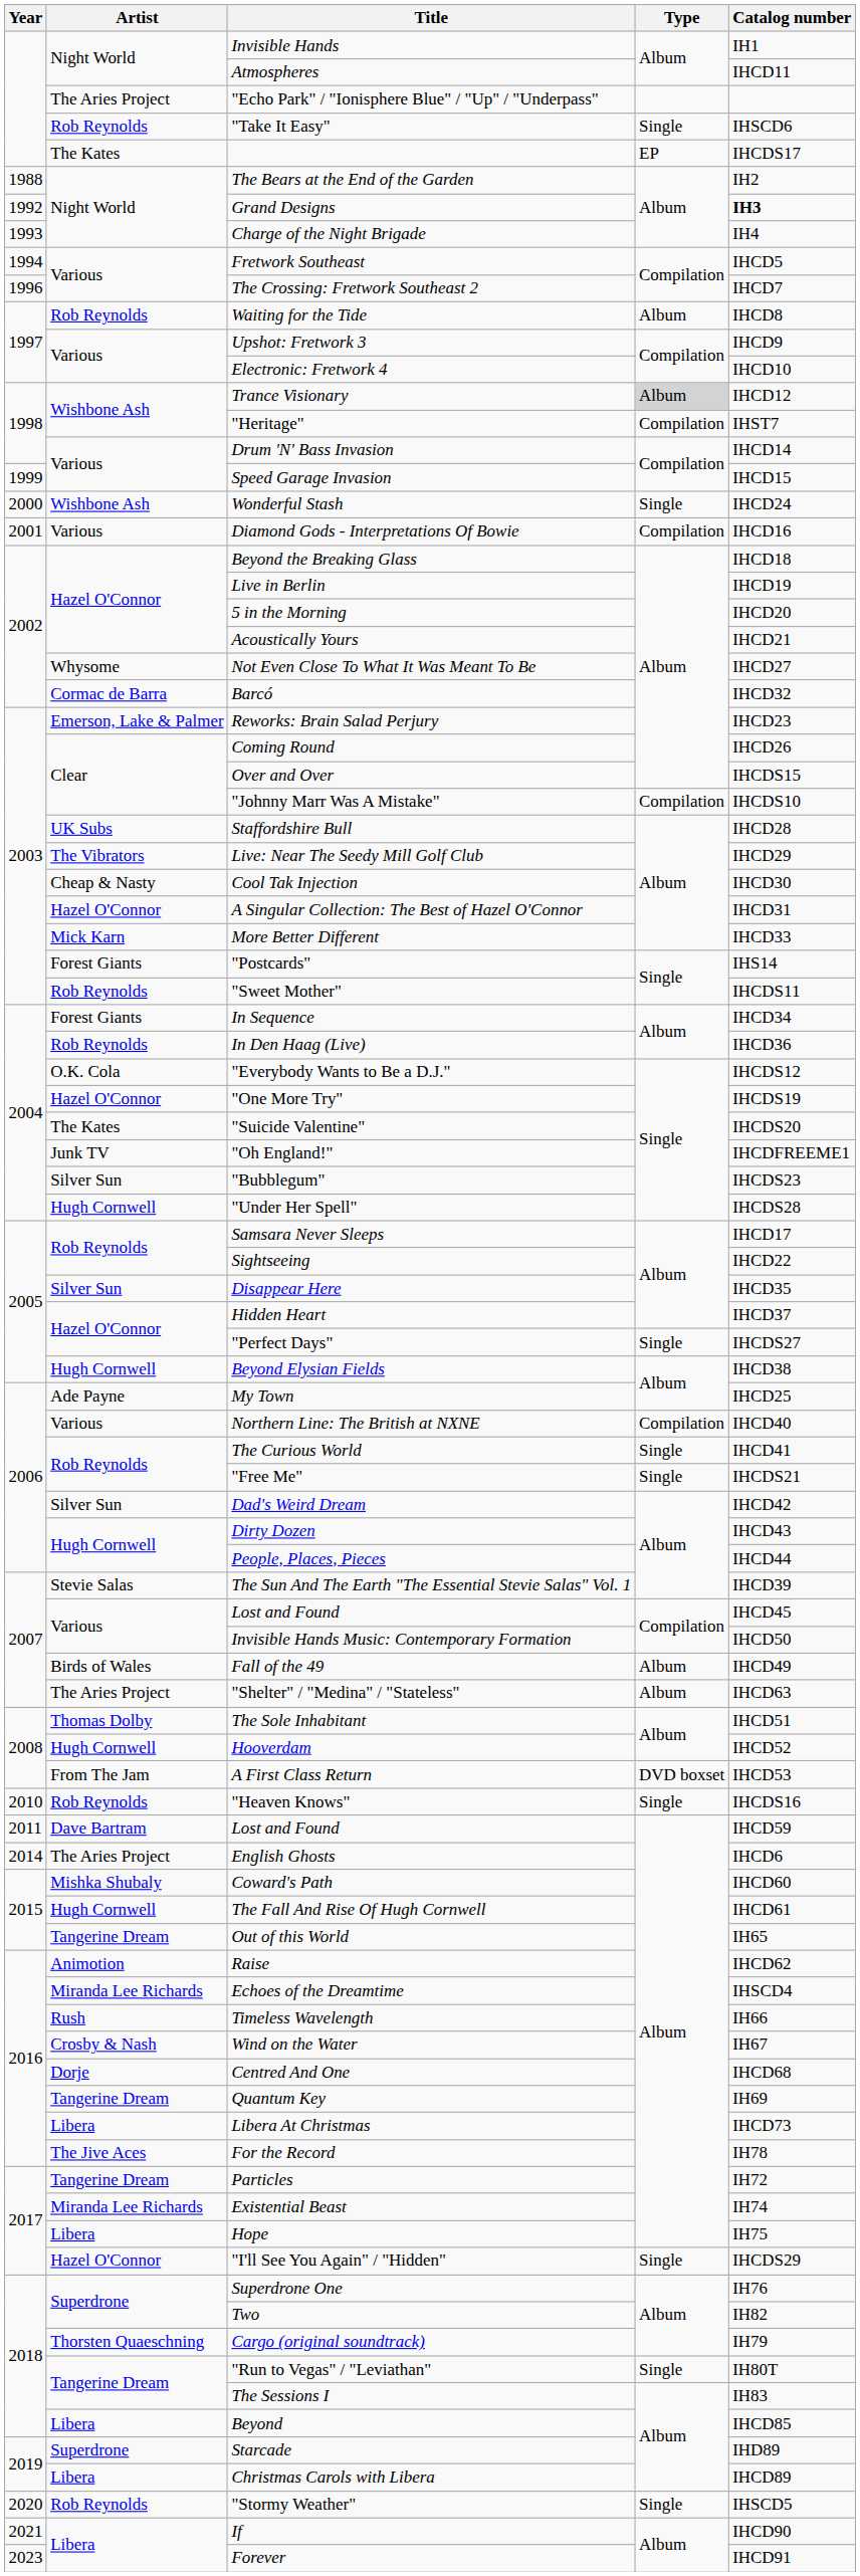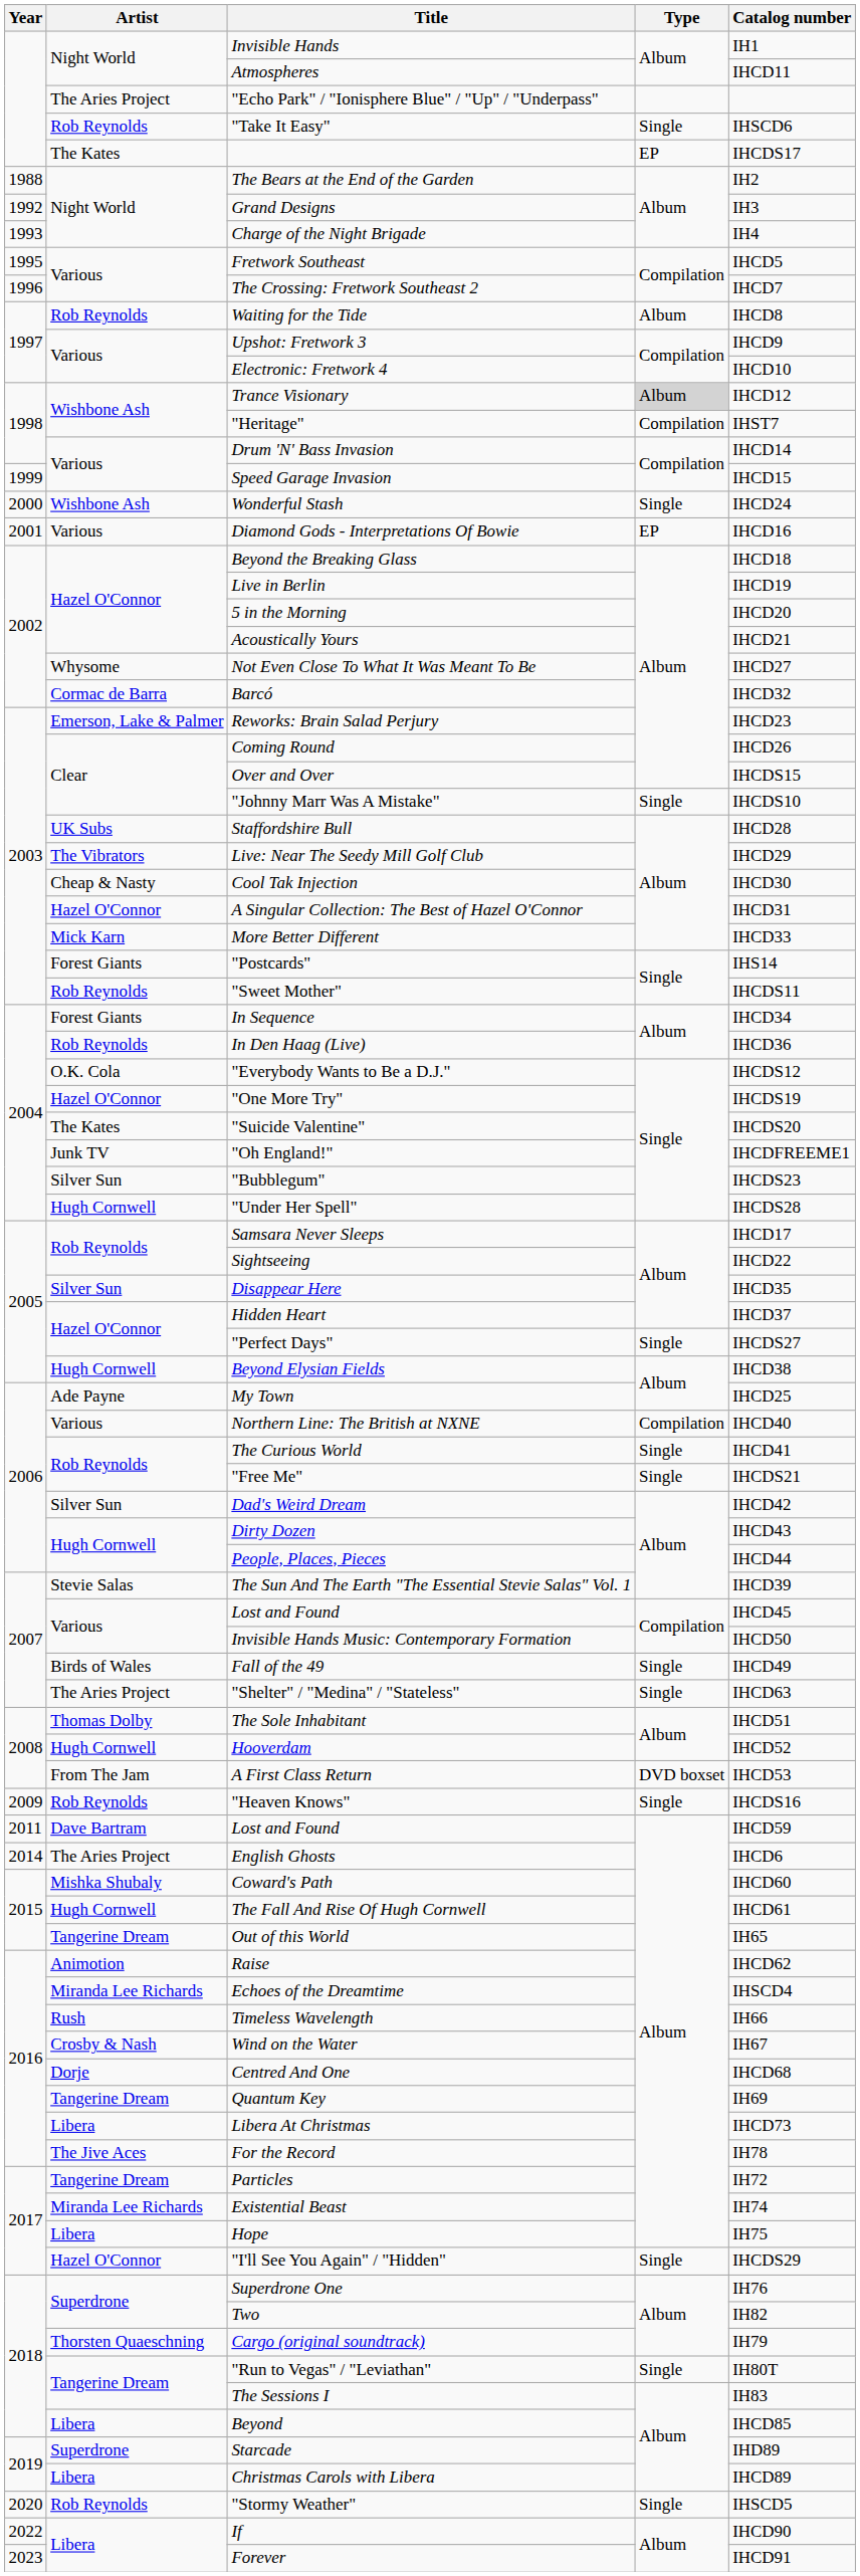 <table class="wikitable sortable">
 <tr>
 <th>Year</th>
 <th>Artist</th>
 <th>Title</th>
 <th>Type</th>
 <th>Catalog number</th>
 </tr>
 <tr>
 <td rowspan="5"></td>
 <td rowspan="2">Night World</td>
 <td><em>Invisible Hands</em></td>
 <td rowspan="2">Album</td>
 <td>IH1</td>
 </tr>
 <tr>
 <td><em>Atmospheres</em></td>
 <td>IHCD11</td>
 </tr>
 <tr>
 <td>The Aries Project</td>
 <td>"Echo Park" / "Ionisphere Blue" / "Up" / "Underpass"</td>
 <td></td>
 <td></td>
 </tr>
 <tr>
 <td><a href='#'>Rob Reynolds</a></td>
 <td>"Take It Easy"</td>
 <td>Single</td>
 <td>IHSCD6</td>
 </tr>
 <tr>
 <td>The Kates</td>
 <td></td>
 <td>EP</td>
 <td>IHCDS17</td>
 </tr>
 <tr>
 <td>1988</td>
 <td rowspan="3">Night World</td>
 <td><em>The Bears at the End of the Garden</em></td>
 <td rowspan="3">Album</td>
 <td>IH2</td>
 </tr>
 <tr>
 <td>1992</td>
 <td><em>Grand Designs</em></td>
-<td><strong>IH3</strong></td>
+<td>IH3</td>
 </tr>
 <tr>
 <td>1993</td>
 <td><em>Charge of the Night Brigade</em></td>
 <td>IH4</td>
 </tr>
 <tr>
-<td>1994</td>
+<td>1995</td>
 <td rowspan="2">Various</td>
 <td><em>Fretwork Southeast</em></td>
 <td rowspan="2">Compilation</td>
 <td>IHCD5</td>
 </tr>
 <tr>
 <td>1996</td>
 <td><em>The Crossing: Fretwork Southeast 2</em></td>
 <td>IHCD7</td>
 </tr>
 <tr>
 <td rowspan="3">1997</td>
 <td><a href='#'>Rob Reynolds</a></td>
 <td><em>Waiting for the Tide</em></td>
 <td>Album</td>
 <td>IHCD8</td>
 </tr>
 <tr>
 <td rowspan="2">Various</td>
 <td><em>Upshot: Fretwork 3</em></td>
 <td rowspan="2">Compilation</td>
 <td>IHCD9</td>
 </tr>
 <tr>
 <td><em>Electronic: Fretwork 4</em></td>
 <td>IHCD10</td>
 </tr>
 <tr>
 <td rowspan="3">1998</td>
 <td rowspan="2"><a href='#'>Wishbone Ash</a></td>
 <td><em>Trance Visionary</em></td>
 <td style="background: lightgrey;">Album</td>
 <td>IHCD12</td>
 </tr>
 <tr>
 <td>"Heritage"</td>
 <td>Compilation</td>
 <td>IHST7</td>
 </tr>
 <tr>
 <td rowspan="2">Various</td>
 <td><em>Drum 'N' Bass Invasion</em></td>
 <td rowspan="2">Compilation</td>
 <td>IHCD14</td>
 </tr>
 <tr>
 <td>1999</td>
 <td><em>Speed Garage Invasion</em></td>
 <td>IHCD15</td>
 </tr>
 <tr>
 <td>2000</td>
 <td><a href='#'>Wishbone Ash</a></td>
 <td><em>Wonderful Stash</em></td>
 <td>Single</td>
 <td>IHCD24</td>
 </tr>
 <tr>
 <td>2001</td>
 <td>Various</td>
 <td><em>Diamond Gods - Interpretations Of Bowie</em></td>
-<td>Compilation</td>
+<td>EP</td>
 <td>IHCD16</td>
 </tr>
 <tr>
 <td rowspan="6">2002</td>
 <td rowspan="4"><a href='#'>Hazel O'Connor</a></td>
 <td><em>Beyond the Breaking Glass</em></td>
 <td rowspan="9">Album</td>
 <td>IHCD18</td>
 </tr>
 <tr>
 <td><em>Live in Berlin</em></td>
 <td>IHCD19</td>
 </tr>
 <tr>
 <td><em>5 in the Morning</em></td>
 <td>IHCD20</td>
 </tr>
 <tr>
 <td><em>Acoustically Yours</em></td>
 <td>IHCD21</td>
 </tr>
 <tr>
 <td>Whysome</td>
 <td><em>Not Even Close To What It Was Meant To Be</em></td>
 <td>IHCD27</td>
 </tr>
 <tr>
 <td><a href='#'>Cormac de Barra</a></td>
 <td><em>Barcó</em></td>
 <td>IHCD32</td>
 </tr>
 <tr>
 <td rowspan="11">2003</td>
 <td><a href='#'>Emerson, Lake & Palmer</a></td>
 <td><em>Reworks: Brain Salad Perjury</em></td>
 <td>IHCD23</td>
 </tr>
 <tr>
 <td rowspan="3">Clear</td>
 <td><em>Coming Round</em></td>
 <td>IHCD26</td>
 </tr>
 <tr>
 <td><em>Over and Over</em></td>
 <td>IHCDS15</td>
 </tr>
 <tr>
 <td>"Johnny Marr Was A Mistake"</td>
-<td>Compilation</td>
+<td>Single</td>
 <td>IHCDS10</td>
 </tr>
 <tr>
 <td><a href='#'>UK Subs</a></td>
 <td><em>Staffordshire Bull</em></td>
 <td rowspan="5">Album</td>
 <td>IHCD28</td>
 </tr>
 <tr>
 <td><a href='#'>The Vibrators</a></td>
 <td><em>Live: Near The Seedy Mill Golf Club</em></td>
 <td>IHCD29</td>
 </tr>
 <tr>
 <td>Cheap & Nasty</td>
 <td><em>Cool Tak Injection</em></td>
 <td>IHCD30</td>
 </tr>
 <tr>
 <td><a href='#'>Hazel O'Connor</a></td>
 <td><em>A Singular Collection: The Best of Hazel O'Connor</em></td>
 <td>IHCD31</td>
 </tr>
 <tr>
 <td><a href='#'>Mick Karn</a></td>
 <td><em>More Better Different</em></td>
 <td>IHCD33</td>
 </tr>
 <tr>
 <td>Forest Giants</td>
 <td>"Postcards"</td>
 <td rowspan="2">Single</td>
 <td>IHS14</td>
 </tr>
 <tr>
 <td><a href='#'>Rob Reynolds</a></td>
 <td>"Sweet Mother"</td>
 <td>IHCDS11</td>
 </tr>
 <tr>
 <td rowspan="8">2004</td>
 <td>Forest Giants</td>
 <td><em>In Sequence</em></td>
 <td rowspan="2">Album</td>
 <td>IHCD34</td>
 </tr>
 <tr>
 <td><a href='#'>Rob Reynolds</a></td>
 <td><em>In Den Haag (Live)</em></td>
 <td>IHCD36</td>
 </tr>
 <tr>
 <td>O.K. Cola</td>
 <td>"Everybody Wants to Be a D.J."</td>
 <td rowspan="6">Single</td>
 <td>IHCDS12</td>
 </tr>
 <tr>
 <td><a href='#'>Hazel O'Connor</a></td>
 <td>"One More Try"</td>
 <td>IHCDS19</td>
 </tr>
 <tr>
 <td>The Kates</td>
 <td>"Suicide Valentine"</td>
 <td>IHCDS20</td>
 </tr>
 <tr>
 <td>Junk TV</td>
 <td>"Oh England!"</td>
 <td>IHCDFREEME1</td>
 </tr>
 <tr>
 <td>Silver Sun</td>
 <td>"Bubblegum"</td>
 <td>IHCDS23</td>
 </tr>
 <tr>
 <td><a href='#'>Hugh Cornwell</a></td>
 <td>"Under Her Spell"</td>
 <td>IHCDS28</td>
 </tr>
 <tr>
 <td rowspan="6">2005</td>
 <td rowspan="2"><a href='#'>Rob Reynolds</a></td>
 <td><em>Samsara Never Sleeps</em></td>
 <td rowspan="4">Album</td>
 <td>IHCD17</td>
 </tr>
 <tr>
 <td><em>Sightseeing</em></td>
 <td>IHCD22</td>
 </tr>
 <tr>
 <td><a href='#'>Silver Sun</a></td>
 <td><em><a href='#'>Disappear Here</a></em></td>
 <td>IHCD35</td>
 </tr>
 <tr>
 <td rowspan="2"><a href='#'>Hazel O'Connor</a></td>
 <td><em>Hidden Heart</em></td>
 <td>IHCD37</td>
 </tr>
 <tr>
 <td>"Perfect Days"</td>
 <td>Single</td>
 <td>IHCDS27</td>
 </tr>
 <tr>
 <td><a href='#'>Hugh Cornwell</a></td>
 <td><em><a href='#'>Beyond Elysian Fields</a></em></td>
 <td rowspan="2">Album</td>
 <td>IHCD38</td>
 </tr>
 <tr>
 <td rowspan="7">2006</td>
 <td>Ade Payne</td>
 <td><em>My Town</em></td>
 <td>IHCD25</td>
 </tr>
 <tr>
 <td>Various</td>
 <td><em>Northern Line: The British at NXNE</em></td>
 <td>Compilation</td>
 <td>IHCD40</td>
 </tr>
 <tr>
 <td rowspan="2"><a href='#'>Rob Reynolds</a></td>
 <td><em>The Curious World</em></td>
 <td>Single</td>
 <td>IHCD41</td>
 </tr>
 <tr>
 <td>"Free Me"</td>
 <td>Single</td>
 <td>IHCDS21</td>
 </tr>
 <tr>
 <td>Silver Sun</td>
 <td><em><a href='#'>Dad's Weird Dream</a></em></td>
 <td rowspan="4">Album</td>
 <td>IHCD42</td>
 </tr>
 <tr>
 <td rowspan="2"><a href='#'>Hugh Cornwell</a></td>
 <td><em><a href='#'>Dirty Dozen</a></em></td>
 <td>IHCD43</td>
 </tr>
 <tr>
 <td><em><a href='#'>People, Places, Pieces</a></em></td>
 <td>IHCD44</td>
 </tr>
 <tr>
 <td rowspan="5">2007</td>
 <td>Stevie Salas</td>
 <td><em>The Sun And The Earth "The Essential Stevie Salas" Vol. 1</em></td>
 <td>IHCD39</td>
 </tr>
 <tr>
 <td rowspan="2">Various</td>
 <td><em>Lost and Found</em></td>
 <td rowspan="2">Compilation</td>
 <td>IHCD45</td>
 </tr>
 <tr>
 <td><em>Invisible Hands Music: Contemporary Formation</em></td>
 <td>IHCD50</td>
 </tr>
 <tr>
 <td>Birds of Wales</td>
 <td><em>Fall of the 49</em></td>
-<td>Album</td>
+<td>Single</td>
 <td>IHCD49</td>
 </tr>
 <tr>
 <td>The Aries Project</td>
 <td>"Shelter" / "Medina" / "Stateless"</td>
-<td>Album</td>
+<td>Single</td>
 <td>IHCD63</td>
 </tr>
 <tr>
 <td rowspan="3">2008</td>
 <td><a href='#'>Thomas Dolby</a></td>
 <td><em>The Sole Inhabitant</em></td>
 <td rowspan="2">Album</td>
 <td>IHCD51</td>
 </tr>
 <tr>
 <td><a href='#'>Hugh Cornwell</a></td>
 <td><em><a href='#'>Hooverdam</a></em></td>
 <td>IHCD52</td>
 </tr>
 <tr>
 <td>From The Jam</td>
 <td><em>A First Class Return</em></td>
 <td>DVD boxset</td>
 <td>IHCD53</td>
 </tr>
 <tr>
-<td>2010</td>
+<td>2009</td>
 <td><a href='#'>Rob Reynolds</a></td>
 <td>"Heaven Knows"</td>
 <td>Single</td>
 <td>IHCDS16</td>
 </tr>
 <tr>
 <td>2011</td>
 <td><a href='#'>Dave Bartram</a></td>
 <td><em>Lost and Found</em></td>
 <td rowspan="16">Album</td>
 <td>IHCD59</td>
 </tr>
 <tr>
 <td>2014</td>
 <td>The Aries Project</td>
 <td><em>English Ghosts</em></td>
 <td>IHCD6</td>
 </tr>
 <tr>
 <td rowspan="3">2015</td>
 <td><a href='#'>Mishka Shubaly</a></td>
 <td><em>Coward's Path</em></td>
 <td>IHCD60</td>
 </tr>
 <tr>
 <td><a href='#'>Hugh Cornwell</a></td>
 <td><em>The Fall And Rise Of Hugh Cornwell</em></td>
 <td>IHCD61</td>
 </tr>
 <tr>
 <td><a href='#'>Tangerine Dream</a></td>
 <td><em>Out of this World</em></td>
 <td>IH65</td>
 </tr>
 <tr>
 <td rowspan="8">2016</td>
 <td><a href='#'>Animotion</a></td>
 <td><em>Raise</em></td>
 <td>IHCD62</td>
 </tr>
 <tr>
 <td><a href='#'>Miranda Lee Richards</a></td>
 <td><em>Echoes of the Dreamtime</em></td>
 <td>IHSCD4</td>
 </tr>
 <tr>
 <td><a href='#'>Rush</a></td>
 <td><em>Timeless Wavelength</em></td>
 <td>IH66</td>
 </tr>
 <tr>
 <td><a href='#'>Crosby & Nash</a></td>
 <td><em>Wind on the Water</em></td>
 <td>IH67</td>
 </tr>
 <tr>
 <td><a href='#'>Dorje</a></td>
 <td><em>Centred And One</em></td>
 <td>IHCD68</td>
 </tr>
 <tr>
 <td><a href='#'>Tangerine Dream</a></td>
 <td><em>Quantum Key</em></td>
 <td>IH69</td>
 </tr>
 <tr>
 <td><a href='#'>Libera</a></td>
 <td><em>Libera At Christmas</em></td>
 <td>IHCD73</td>
 </tr>
 <tr>
 <td><a href='#'>The Jive Aces</a></td>
 <td><em>For the Record</em></td>
 <td>IH78</td>
 </tr>
 <tr>
 <td rowspan="4">2017</td>
 <td><a href='#'>Tangerine Dream</a></td>
 <td><em>Particles</em></td>
 <td>IH72</td>
 </tr>
 <tr>
 <td><a href='#'>Miranda Lee Richards</a></td>
 <td><em>Existential Beast</em></td>
 <td>IH74</td>
 </tr>
 <tr>
 <td><a href='#'>Libera</a></td>
 <td><em>Hope</em></td>
 <td>IH75</td>
 </tr>
 <tr>
 <td><a href='#'>Hazel O'Connor</a></td>
 <td>"I'll See You Again" / "Hidden"</td>
 <td>Single</td>
 <td>IHCDS29</td>
 </tr>
 <tr>
 <td rowspan="6">2018</td>
 <td rowspan="2"><a href='#'>Superdrone</a></td>
 <td><em>Superdrone One</em></td>
 <td rowspan="3">Album</td>
 <td>IH76</td>
 </tr>
 <tr>
 <td><em>Two</em></td>
 <td>IH82</td>
 </tr>
 <tr>
 <td><a href='#'>Thorsten Quaeschning</a></td>
 <td><em><a href='#'>Cargo (original soundtrack)</a></em></td>
 <td>IH79</td>
 </tr>
 <tr>
 <td rowspan="2"><a href='#'>Tangerine Dream</a></td>
 <td>"Run to Vegas" / "Leviathan"</td>
 <td>Single</td>
 <td>IH80T</td>
 </tr>
 <tr>
 <td><em>The Sessions I</em></td>
 <td rowspan="4">Album</td>
 <td>IH83</td>
 </tr>
 <tr>
 <td><a href='#'>Libera</a></td>
 <td><em>Beyond</em></td>
 <td>IHCD85</td>
 </tr>
 <tr>
 <td rowspan="2">2019</td>
 <td><a href='#'>Superdrone</a></td>
 <td><em>Starcade</em></td>
 <td>IHD89</td>
 </tr>
 <tr>
 <td><a href='#'>Libera</a></td>
 <td><em>Christmas Carols with Libera</em></td>
 <td>IHCD89</td>
 </tr>
 <tr>
 <td>2020</td>
 <td><a href='#'>Rob Reynolds</a></td>
 <td>"Stormy Weather"</td>
 <td>Single</td>
 <td>IHSCD5</td>
 </tr>
 <tr>
-<td>2021</td>
+<td>2022</td>
 <td rowspan="2"><a href='#'>Libera</a></td>
 <td><em>If</em></td>
 <td rowspan="2">Album</td>
 <td>IHCD90</td>
 </tr>
 <tr>
 <td>2023</td>
 <td><em>Forever</em></td>
 <td>IHCD91</td>
 </tr>
 </table>
